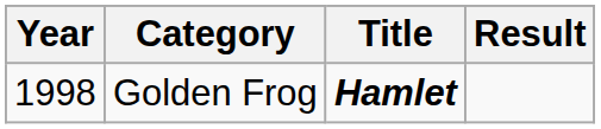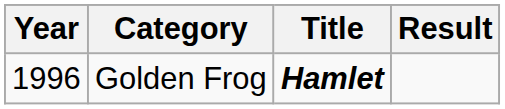 <table class="wikitable">
 <tr>
 <th>Year</th>
 <th>Category</th>
 <th>Title</th>
 <th>Result</th>
 </tr>
 <tr>
-<td>1998</td>
+<td>1996</td>
 <td>Golden Frog</td>
 <td><strong><em>Hamlet</em></strong></td>
 <td></td>
 </tr>
 </table>
